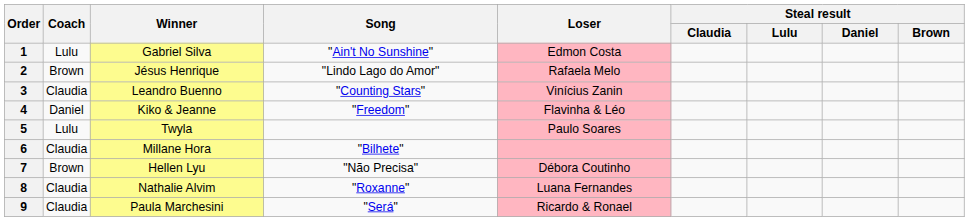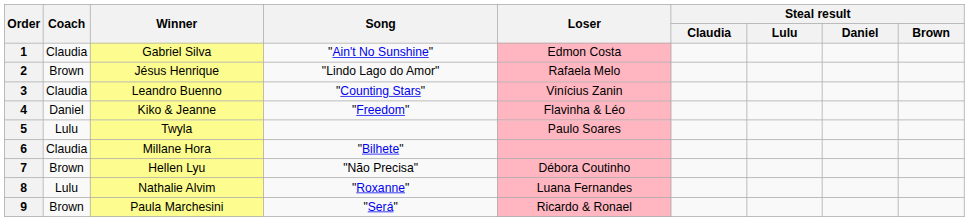 <table class="wikitable" style="text-align:center; width:100%;">
 <tr>
 <th rowspan=2 width="03.5%">Order</th>
 <th rowspan=2 width="03.5%">Coach</th>
 <th rowspan=2 width="18.5%">Winner</th>
 <th rowspan=2 width="25.0%">Song</th>
 <th rowspan=2 width="18.5%">Loser</th>
 <th colspan=4 width="32.0%">Steal result</th>
 </tr>
 <tr>
 <th width="8.0%">Claudia</th>
 <th width="8.0%">Lulu</th>
 <th width="8.0%">Daniel</th>
 <th width="8.0%">Brown</th>
 </tr>
 <tr>
 <th>1</th>
-<td>Lulu</td>
+<td>Claudia</td>
 <td bgcolor="FDFC8F">Gabriel Silva</td>
 <td>"<a href='#'>Ain't No Sunshine</a>"</td>
 <td bgcolor="FFB6C1">Edmon Costa</td>
 <td></td>
 <td></td>
 <td></td>
 <td></td>
 </tr>
 <tr>
 <th>2</th>
 <td>Brown</td>
 <td bgcolor="FDFC8F">Jésus Henrique</td>
 <td>"Lindo Lago do Amor"</td>
 <td bgcolor="FFB6C1">Rafaela Melo</td>
 <td></td>
 <td></td>
 <td></td>
 <td></td>
 </tr>
 <tr>
 <th>3</th>
 <td>Claudia</td>
 <td bgcolor="FDFC8F">Leandro Buenno</td>
 <td>"<a href='#'>Counting Stars</a>"</td>
 <td bgcolor="FFB6C1">Vinícius Zanin</td>
 <td></td>
 <td></td>
 <td></td>
 <td></td>
 </tr>
 <tr>
 <th>4</th>
 <td>Daniel</td>
 <td bgcolor="FDFC8F">Kiko & Jeanne</td>
 <td>"<a href='#'>Freedom</a>"</td>
 <td bgcolor="FFB6C1">Flavinha & Léo</td>
 <td></td>
 <td></td>
 <td></td>
 <td></td>
 </tr>
 <tr>
 <th>5</th>
 <td>Lulu</td>
 <td bgcolor="FDFC8F">Twyla</td>
 <td></td>
 <td bgcolor="FFB6C1">Paulo Soares</td>
 <td></td>
 <td></td>
 <td></td>
 <td></td>
 </tr>
 <tr>
 <th>6</th>
 <td>Claudia</td>
 <td bgcolor="FDFC8F">Millane Hora</td>
 <td>"<a href='#'>Bilhete</a>"</td>
 <td bgcolor="FFB6C1"></td>
 <td></td>
 <td></td>
 <td></td>
 <td></td>
 </tr>
 <tr>
 <th>7</th>
 <td>Brown</td>
 <td bgcolor="FDFC8F">Hellen Lyu</td>
 <td>"Não Precisa"</td>
 <td bgcolor="FFB6C1">Débora Coutinho</td>
 <td></td>
 <td></td>
 <td></td>
 <td></td>
 </tr>
 <tr>
 <th>8</th>
-<td>Claudia</td>
+<td>Lulu</td>
 <td bgcolor="FDFC8F">Nathalie Alvim</td>
 <td>"<a href='#'>Roxanne</a>"</td>
 <td bgcolor="FFB6C1">Luana Fernandes</td>
 <td></td>
 <td></td>
 <td></td>
 <td></td>
 </tr>
 <tr>
 <th>9</th>
-<td>Claudia</td>
+<td>Brown</td>
 <td bgcolor="FDFC8F">Paula Marchesini</td>
 <td>"<a href='#'>Será</a>"</td>
 <td bgcolor="FFB6C1">Ricardo & Ronael</td>
 <td></td>
 <td></td>
 <td></td>
 <td></td>
 </tr>
 </table>
